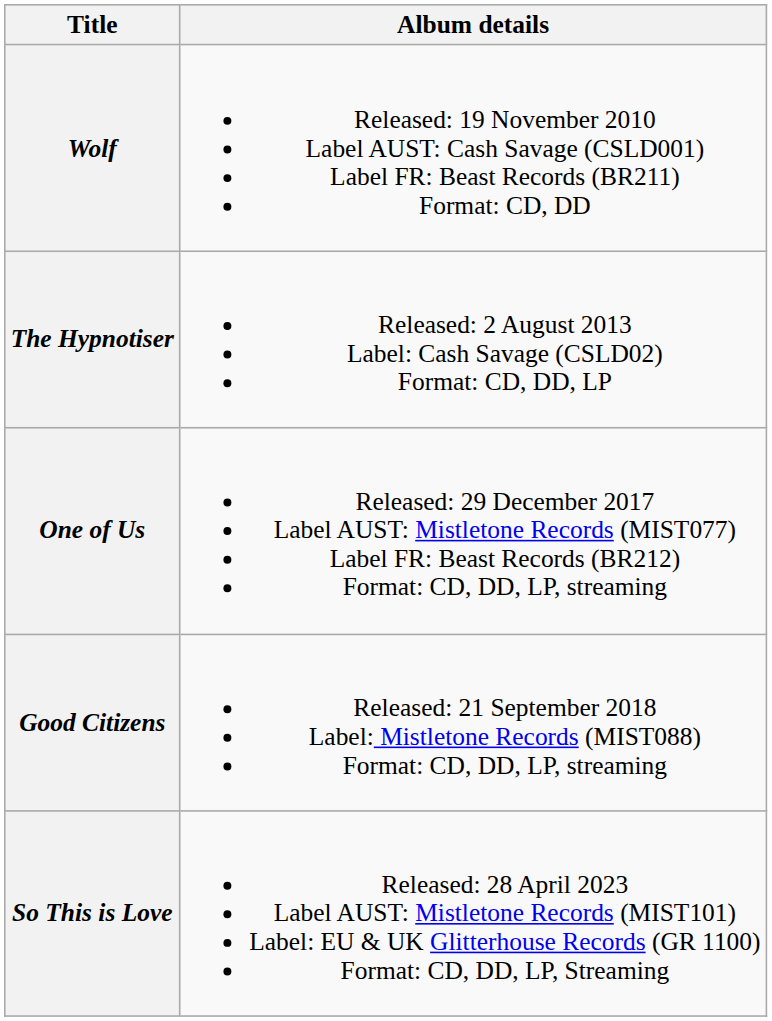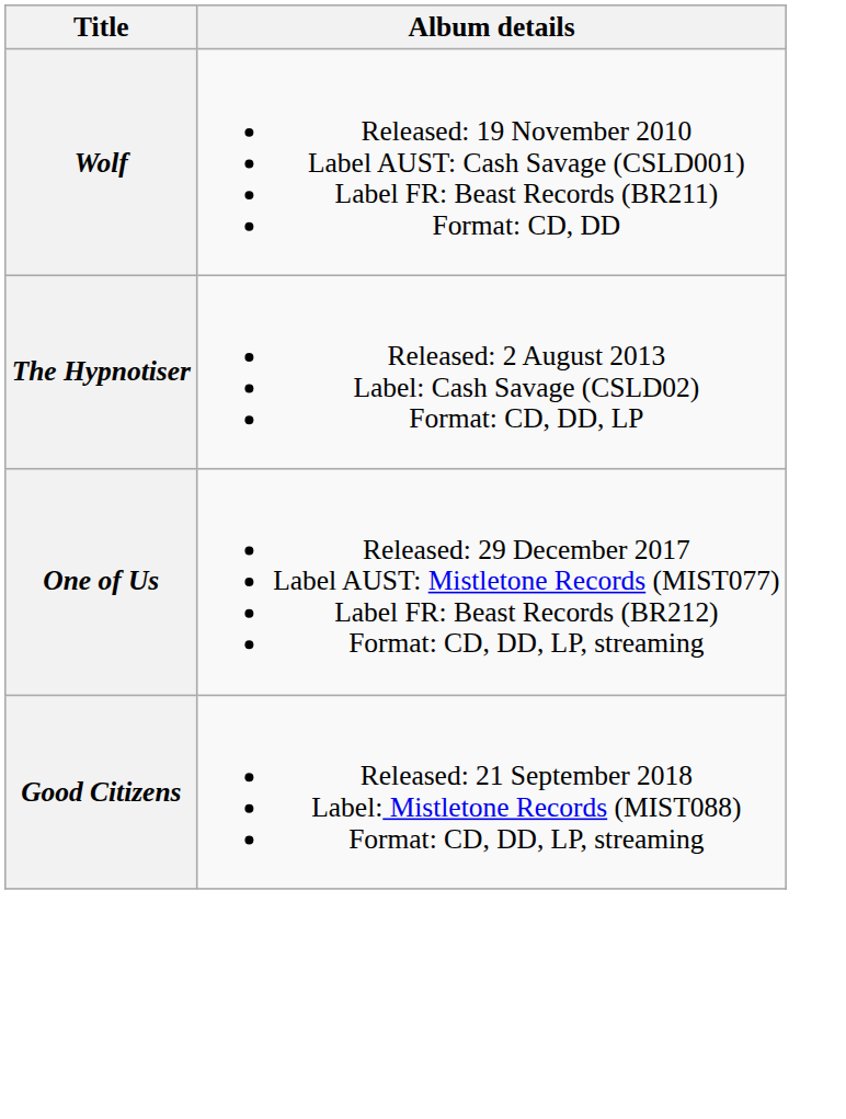 <table class="wikitable plainrowheaders" style="text-align:center;">
 <tr>
 <th>Title</th>
 <th>Album details</th>
 </tr>
 <tr>
 <th scope="row"><em>Wolf</em></th>
 <td><br><ul><li>Released: 19 November 2010</li><li>Label AUST: Cash Savage (CSLD001)</li><li>Label FR: Beast Records (BR211)</li><li>Format: CD, DD</li></ul></td>
 </tr>
 <tr>
 <th scope="row"><em>The Hypnotiser</em></th>
 <td><br><ul><li>Released: 2 August 2013</li><li>Label: Cash Savage (CSLD02)</li><li>Format: CD, DD, LP</li></ul></td>
 </tr>
 <tr>
 <th scope="row"><em>One of Us</em></th>
 <td><br><ul><li>Released: 29 December 2017</li><li>Label AUST: <a href='#'>Mistletone Records</a> (MIST077)</li><li>Label FR: Beast Records (BR212)</li><li>Format: CD, DD, LP, streaming</li></ul></td>
 </tr>
 <tr>
 <th scope="row"><em>Good Citizens</em></th>
 <td><br><ul><li>Released: 21 September 2018</li><li>Label:<a href='#'> Mistletone Records</a>  (MIST088)</li><li>Format: CD, DD, LP, streaming</li></ul></td>
 </tr>
-<tr>
-<th scope="row"><em>So This is Love</em></th>
-<td><br><ul><li>Released: 28 April 2023</li><li>Label AUST: <a href='#'> Mistletone Records</a> (MIST101)</li><li>Label: EU & UK <a href='#'>Glitterhouse Records</a> (GR 1100)</li><li>Format: CD, DD, LP, Streaming</li></ul></td>
-</tr>
 </table>
